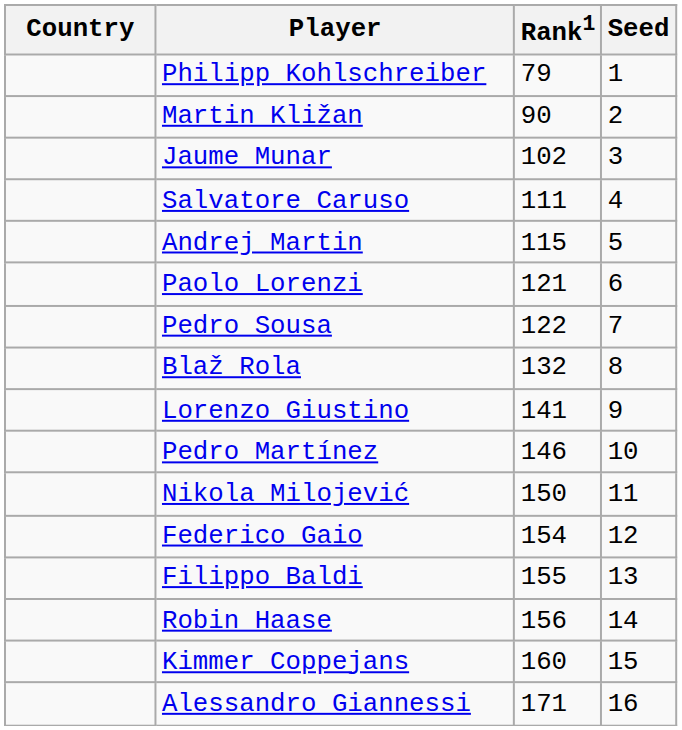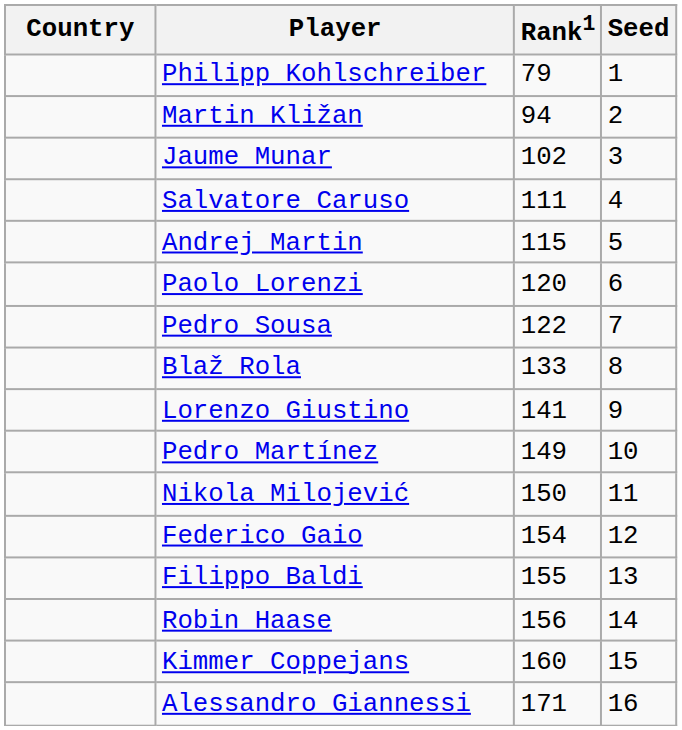 <table class="sortable wikitable">
 <tr>
 <th width="70">Country</th>
 <th width="175">Player</th>
 <th>Rank<sup>1</sup></th>
 <th>Seed</th>
 </tr>
 <tr>
 <td></td>
 <td><a href='#'>Philipp Kohlschreiber</a></td>
 <td>79</td>
 <td>1</td>
 </tr>
 <tr>
 <td></td>
 <td><a href='#'>Martin Kližan</a></td>
-<td>90</td>
+<td>94</td>
 <td>2</td>
 </tr>
 <tr>
 <td></td>
 <td><a href='#'>Jaume Munar</a></td>
 <td>102</td>
 <td>3</td>
 </tr>
 <tr>
 <td></td>
 <td><a href='#'>Salvatore Caruso</a></td>
 <td>111</td>
 <td>4</td>
 </tr>
 <tr>
 <td></td>
 <td><a href='#'>Andrej Martin</a></td>
 <td>115</td>
 <td>5</td>
 </tr>
 <tr>
 <td></td>
 <td><a href='#'>Paolo Lorenzi</a></td>
-<td>121</td>
+<td>120</td>
 <td>6</td>
 </tr>
 <tr>
 <td></td>
 <td><a href='#'>Pedro Sousa</a></td>
 <td>122</td>
 <td>7</td>
 </tr>
 <tr>
 <td></td>
 <td><a href='#'>Blaž Rola</a></td>
-<td>132</td>
+<td>133</td>
 <td>8</td>
 </tr>
 <tr>
 <td></td>
 <td><a href='#'>Lorenzo Giustino</a></td>
 <td>141</td>
 <td>9</td>
 </tr>
 <tr>
 <td></td>
 <td><a href='#'>Pedro Martínez</a></td>
-<td>146</td>
+<td>149</td>
 <td>10</td>
 </tr>
 <tr>
 <td></td>
 <td><a href='#'>Nikola Milojević</a></td>
 <td>150</td>
 <td>11</td>
 </tr>
 <tr>
 <td></td>
 <td><a href='#'>Federico Gaio</a></td>
 <td>154</td>
 <td>12</td>
 </tr>
 <tr>
 <td></td>
 <td><a href='#'>Filippo Baldi</a></td>
 <td>155</td>
 <td>13</td>
 </tr>
 <tr>
 <td></td>
 <td><a href='#'>Robin Haase</a></td>
 <td>156</td>
 <td>14</td>
 </tr>
 <tr>
 <td></td>
 <td><a href='#'>Kimmer Coppejans</a></td>
 <td>160</td>
 <td>15</td>
 </tr>
 <tr>
 <td></td>
 <td><a href='#'>Alessandro Giannessi</a></td>
 <td>171</td>
 <td>16</td>
 </tr>
 </table>
